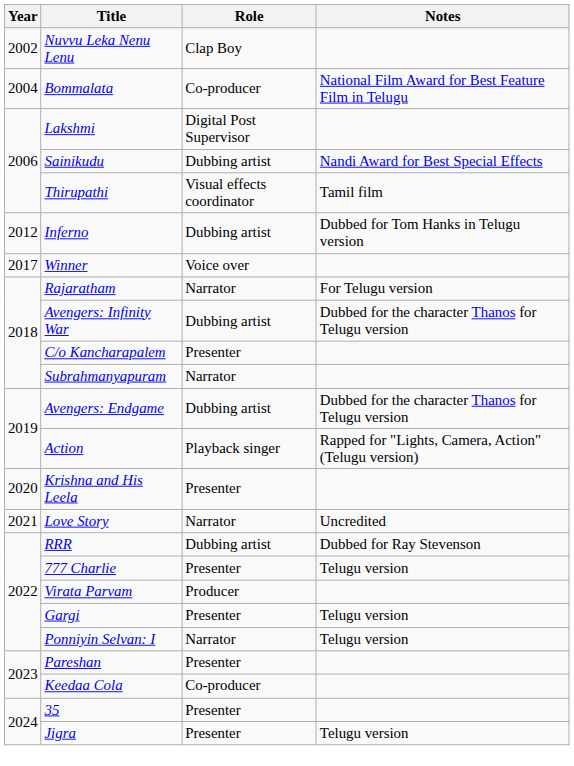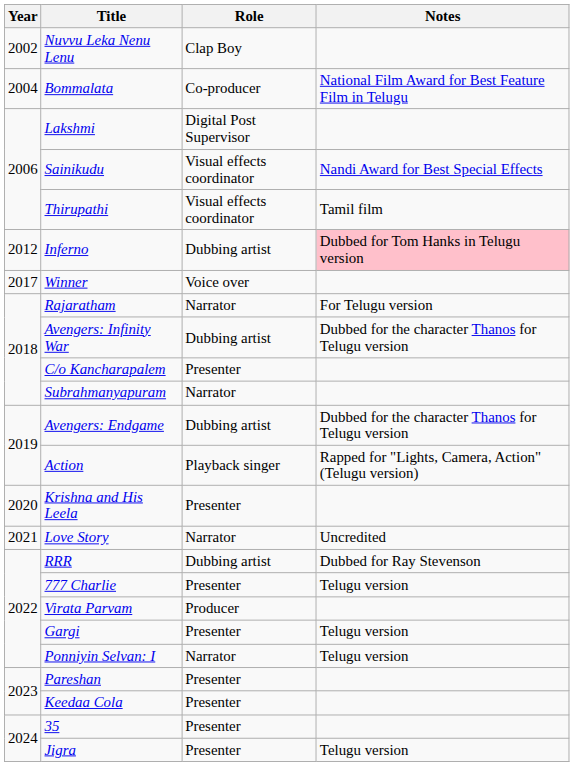 <table class="wikitable sortable">
 <tr>
 <th scope="col">Year</th>
 <th scope="col">Title</th>
 <th scope="col">Role</th>
 <th class="unsortable" scope="col">Notes</th>
 </tr>
 <tr>
 <td>2002</td>
 <td><em><a href='#'>Nuvvu Leka Nenu Lenu</a></em></td>
 <td>Clap Boy</td>
 <td></td>
 </tr>
 <tr>
 <td>2004</td>
 <td><em><a href='#'>Bommalata</a></em></td>
 <td>Co-producer</td>
 <td><a href='#'>National Film Award for Best Feature Film in Telugu</a></td>
 </tr>
 <tr>
 <td rowspan="3">2006</td>
 <td><em><a href='#'>Lakshmi</a></em></td>
 <td>Digital Post Supervisor</td>
 <td></td>
 </tr>
 <tr>
 <td><em><a href='#'>Sainikudu</a></em></td>
-<td>Dubbing artist</td>
+<td>Visual effects coordinator</td>
 <td><a href='#'>Nandi Award for Best Special Effects</a></td>
 </tr>
 <tr>
 <td><em><a href='#'>Thirupathi</a></em></td>
 <td>Visual effects coordinator</td>
 <td>Tamil film</td>
 </tr>
 <tr>
 <td>2012</td>
 <td><em><a href='#'>Inferno</a></em></td>
 <td>Dubbing artist</td>
-<td>Dubbed for Tom Hanks in Telugu version</td>
+<td style="background: pink;">Dubbed for Tom Hanks in Telugu version</td>
 </tr>
 <tr>
 <td>2017</td>
 <td><em><a href='#'>Winner</a></em></td>
 <td>Voice over</td>
 <td></td>
 </tr>
 <tr>
 <td rowspan="4">2018</td>
 <td><em><a href='#'>Rajaratham</a></em></td>
 <td>Narrator</td>
 <td>For Telugu version</td>
 </tr>
 <tr>
 <td><em><a href='#'>Avengers: Infinity War</a></em></td>
 <td>Dubbing artist</td>
 <td>Dubbed for the character <a href='#'>Thanos</a> for Telugu version</td>
 </tr>
 <tr>
 <td><em><a href='#'>C/o Kancharapalem</a></em></td>
 <td>Presenter</td>
 <td></td>
 </tr>
 <tr>
 <td><em><a href='#'>Subrahmanyapuram</a></em></td>
 <td>Narrator</td>
 <td></td>
 </tr>
 <tr>
 <td rowspan="2">2019</td>
 <td><em><a href='#'>Avengers: Endgame</a></em></td>
 <td>Dubbing artist</td>
 <td>Dubbed for the character <a href='#'>Thanos</a> for Telugu version</td>
 </tr>
 <tr>
 <td><em><a href='#'>Action</a></em></td>
 <td>Playback singer</td>
 <td>Rapped for "Lights, Camera, Action" (Telugu version)</td>
 </tr>
 <tr>
 <td>2020</td>
 <td><em><a href='#'>Krishna and His Leela</a></em></td>
 <td>Presenter</td>
 <td></td>
 </tr>
 <tr>
 <td>2021</td>
 <td><em><a href='#'>Love Story</a></em></td>
 <td>Narrator</td>
 <td>Uncredited</td>
 </tr>
 <tr>
 <td rowspan="5">2022</td>
 <td><em><a href='#'>RRR</a></em></td>
 <td>Dubbing artist</td>
 <td>Dubbed for Ray Stevenson</td>
 </tr>
 <tr>
 <td><em><a href='#'>777 Charlie</a></em></td>
 <td>Presenter</td>
 <td>Telugu version</td>
 </tr>
 <tr>
 <td><em><a href='#'>Virata Parvam</a></em></td>
 <td>Producer</td>
 <td></td>
 </tr>
 <tr>
 <td><em><a href='#'>Gargi</a></em></td>
 <td>Presenter</td>
 <td>Telugu version</td>
 </tr>
 <tr>
 <td><em><a href='#'>Ponniyin Selvan: I</a></em></td>
 <td>Narrator</td>
 <td>Telugu version</td>
 </tr>
 <tr>
 <td rowspan="2">2023</td>
 <td><em><a href='#'>Pareshan</a></em></td>
 <td>Presenter</td>
 <td></td>
 </tr>
 <tr>
 <td><em><a href='#'>Keedaa Cola</a></em></td>
-<td>Co-producer</td>
+<td>Presenter</td>
 <td></td>
 </tr>
 <tr>
 <td rowspan="2">2024</td>
 <td><em><a href='#'>35</a></em></td>
 <td>Presenter</td>
 <td></td>
 </tr>
 <tr>
 <td><em><a href='#'>Jigra</a></em></td>
 <td>Presenter</td>
 <td>Telugu version</td>
 </tr>
 </table>
